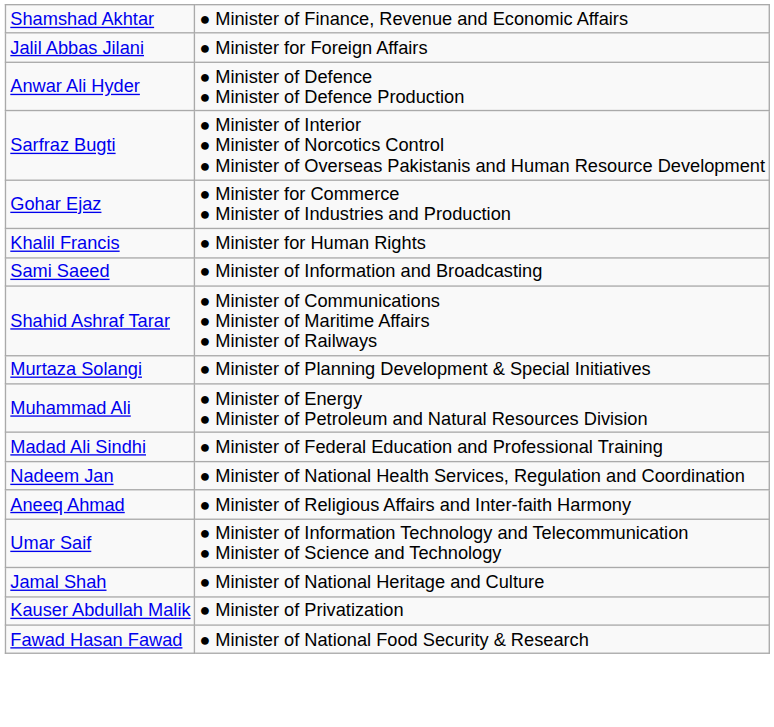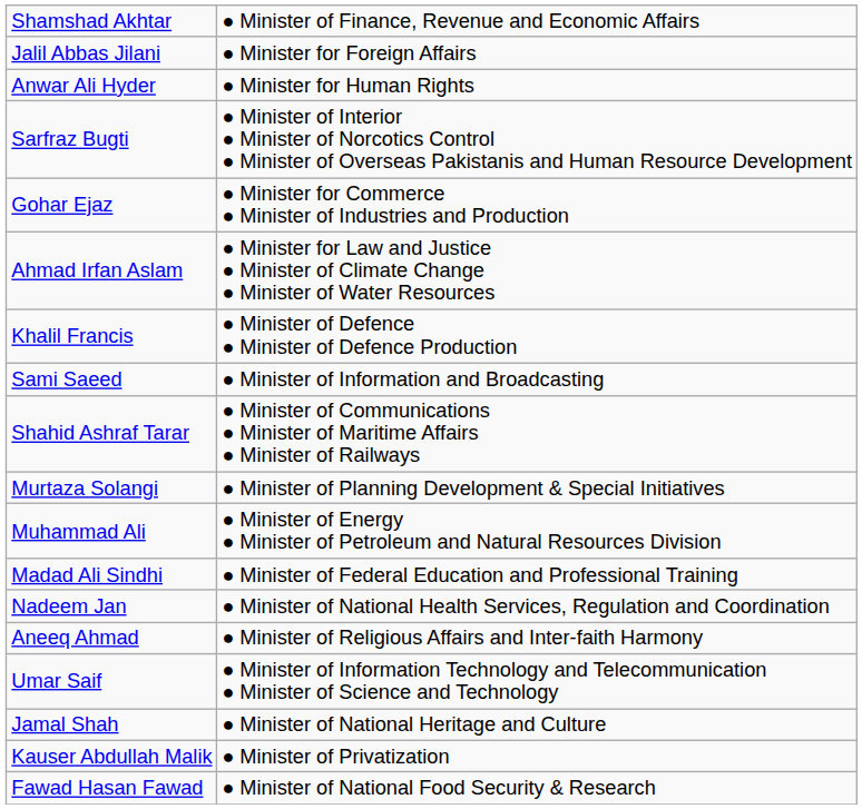 <table class="wikitable sortable floatcenter" style="font-size:85%; text-align:right; margin:0 0 1.5em 1.5em;">
 <tr>
 <td style="text-align:left;"><a href='#'>Shamshad Akhtar</a></td>
 <td style="text-align:left;">● Minister of Finance, Revenue and Economic Affairs</td>
 </tr>
 <tr>
 <td style="text-align:left;"><a href='#'>Jalil Abbas Jilani</a></td>
 <td style="text-align:left;">● Minister for Foreign Affairs</td>
 </tr>
 <tr>
 <td style="text-align:left;"><a href='#'>Anwar Ali Hyder</a></td>
-<td style="text-align:left;">● Minister of Defence <br> ● Minister of Defence Production</td>
+<td style="text-align:left;">● Minister for Human Rights</td>
 </tr>
 <tr>
 <td style="text-align:left;"><a href='#'>Sarfraz Bugti</a></td>
 <td style="text-align:left;">● Minister of Interior <br> ● Minister of Norcotics Control <br> ● Minister of Overseas Pakistanis and Human Resource Development</td>
 </tr>
 <tr>
 <td style="text-align:left;"><a href='#'>Gohar Ejaz</a></td>
 <td style="text-align:left;">● Minister for Commerce <br> ● Minister of Industries and Production</td>
 </tr>
 <tr>
+<td style="text-align:left;"><a href='#'>Ahmad Irfan Aslam</a></td>
+<td style="text-align:left;">● Minister for Law and Justice <br> ● Minister of Climate Change <br> ● Minister of Water Resources</td>
+</tr>
+<tr>
 <td style="text-align:left;"><a href='#'>Khalil Francis</a></td>
-<td style="text-align:left;">● Minister for Human Rights</td>
+<td style="text-align:left;">● Minister of Defence <br> ● Minister of Defence Production</td>
 </tr>
 <tr>
 <td style="text-align:left;"><a href='#'>Sami Saeed</a></td>
 <td style="text-align:left;">● Minister of Information and Broadcasting</td>
 </tr>
 <tr>
 <td style="text-align:left;"><a href='#'>Shahid Ashraf Tarar</a></td>
 <td style="text-align:left;">● Minister of Communications <br> ● Minister of Maritime Affairs <br> ● Minister of Railways</td>
 </tr>
 <tr>
 <td style="text-align:left;"><a href='#'>Murtaza Solangi</a></td>
 <td style="text-align:left;">● Minister of Planning Development & Special Initiatives</td>
 </tr>
 <tr>
 <td style="text-align:left;"><a href='#'>Muhammad Ali</a></td>
 <td style="text-align:left;">● Minister of Energy <br> ● Minister of Petroleum and Natural Resources Division</td>
 </tr>
 <tr>
 <td style="text-align:left;"><a href='#'>Madad Ali Sindhi</a></td>
 <td style="text-align:left;">● Minister of Federal Education and Professional Training</td>
 </tr>
 <tr>
 <td style="text-align:left;"><a href='#'>Nadeem Jan</a></td>
 <td style="text-align:left;">● Minister of National Health Services, Regulation and Coordination</td>
 </tr>
 <tr>
 <td style="text-align:left;"><a href='#'>Aneeq Ahmad</a></td>
 <td style="text-align:left;">● Minister of Religious Affairs and Inter-faith Harmony</td>
 </tr>
 <tr>
 <td style="text-align:left;"><a href='#'>Umar Saif</a></td>
 <td style="text-align:left;">● Minister of Information Technology and Telecommunication <br> ● Minister of Science and Technology</td>
 </tr>
 <tr>
 <td style="text-align:left;"><a href='#'>Jamal Shah</a></td>
 <td style="text-align:left;">● Minister of National Heritage and Culture</td>
 </tr>
 <tr>
 <td style="text-align:left;"><a href='#'>Kauser Abdullah Malik</a></td>
 <td style="text-align:left;">● Minister of Privatization</td>
 </tr>
 <tr>
 <td style="text-align:left;"><a href='#'>Fawad Hasan Fawad</a></td>
 <td style="text-align:left;">● Minister of National Food Security & Research</td>
 </tr>
 </table>
